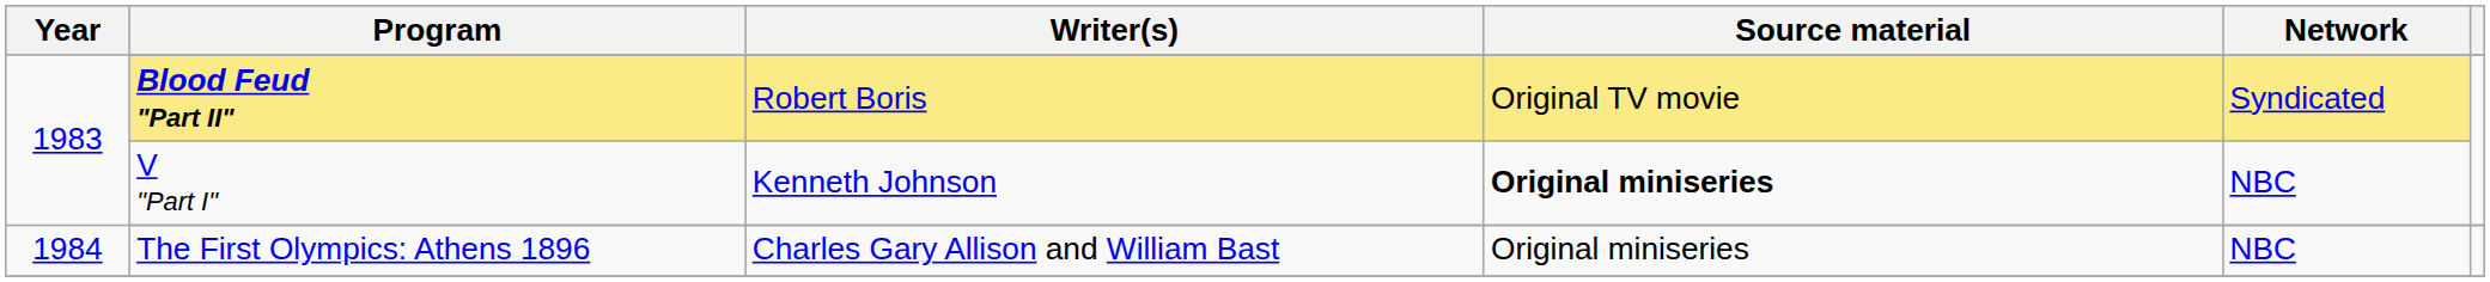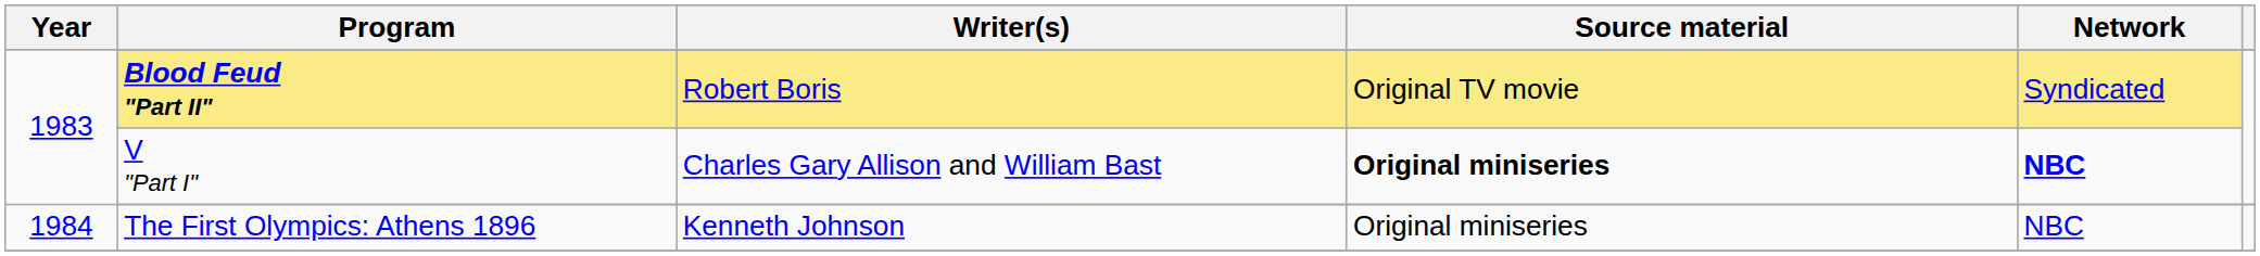 <table class="wikitable" style="width:100%">
 <tr bgcolor="#bebebe">
 <th width="5%">Year</th>
 <th width="25%">Program</th>
 <th width="30%">Writer(s)</th>
 <th width="30%">Source material</th>
 <th width="10%">Network</th>
 <th scope="col" style="width:2%;" class="unsortable"></th>
 </tr>
 <tr>
 <td rowspan="3" style="text-align:center"><a href='#'>1983</a></td>
 </tr>
 <tr>
 <td style="background:#FAEB86"><strong><em><a href='#'>Blood Feud</a><em><br><small>"Part II"</small><strong></td>
 <td style="background:#FAEB86"></strong><a href='#'>Robert Boris</a><strong></td>
 <td style="background:#FAEB86"></strong>Original TV movie<strong></td>
 <td style="background:#FAEB86"></strong><a href='#'>Syndicated</a><strong></td>
 <td rowspan="2"></td>
 </tr>
 <tr>
 <td></em><a href='#'>V</a><em><br><small>"Part I"</small></td>
-<td><a href='#'>Kenneth Johnson</a></td>
+<td><a href='#'>Charles Gary Allison</a> and <a href='#'>William Bast</a></td>
 <td><strong>Original miniseries</strong></td>
-<td><a href='#'>NBC</a></td>
+<td><strong><a href='#'>NBC</a></strong></td>
 </tr>
 <tr>
 <td rowspan="2" style="text-align:center"><a href='#'>1984</a></td>
 </tr>
 <tr>
 <td></em><a href='#'>The First Olympics: Athens 1896</a><em></td>
-<td><a href='#'>Charles Gary Allison</a> and <a href='#'>William Bast</a></td>
+<td><a href='#'>Kenneth Johnson</a></td>
 <td>Original miniseries</td>
 <td><a href='#'>NBC</a></td>
 <td></td>
 </tr>
 <tr>
 </tr>
 </table>
